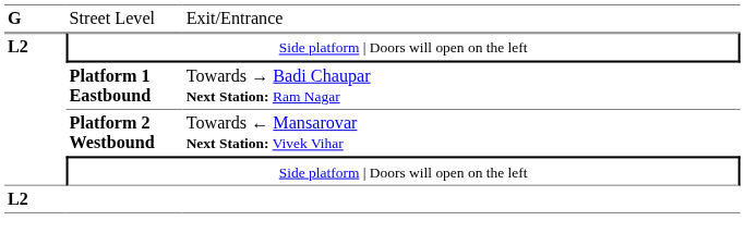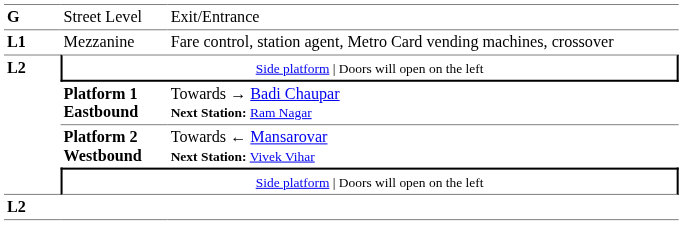 <table table border=0 cellspacing=0 cellpadding=3>
 <tr>
 <td style="border-bottom:solid 1px grey;border-top:solid 1px grey;" width=50 valign=top><strong>G</strong></td>
 <td style="border-top:solid 1px grey;border-bottom:solid 1px grey;" width=100 valign=top>Street Level</td>
 <td style="border-top:solid 1px grey;border-bottom:solid 1px grey;" width=500 valign=top>Exit/Entrance</td>
+</tr>
+<tr>
+<td valign=top><strong>L1</strong></td>
+<td valign=top>Mezzanine</td>
+<td valign=top>Fare control, station agent, Metro Card vending machines, crossover<br></td>
 </tr>
 <tr>
 <td style="border-top:solid 1px grey;border-bottom:solid 1px grey;" width=50 rowspan=4 valign=top><strong>L2</strong></td>
 <td style="border-top:solid 1px grey;border-right:solid 2px black;border-left:solid 2px black;border-bottom:solid 2px black;text-align:center;" colspan=2><small><a href='#'>Side platform</a> | Doors will open on the left </small></td>
 </tr>
 <tr>
 <td style="border-bottom:solid 1px grey;" width=100><span><strong>Platform 1</strong><br><strong>Eastbound</strong></span></td>
 <td style="border-bottom:solid 1px grey;" width=500>Towards → <a href='#'>Badi Chaupar</a><br><small><strong>Next Station:</strong> <a href='#'>Ram Nagar</a></small></td>
 </tr>
 <tr>
 <td><span><strong>Platform 2</strong><br><strong>Westbound</strong></span></td>
 <td><span></span>Towards ← <a href='#'>Mansarovar</a><br><small><strong>Next Station:</strong> <a href='#'>Vivek Vihar</a></small></td>
 </tr>
 <tr>
 <td style="border-top:solid 2px black;border-right:solid 2px black;border-left:solid 2px black;border-bottom:solid 1px grey;" colspan=2  align=center><small><a href='#'>Side platform</a> | Doors will open on the left </small></td>
 </tr>
 <tr>
 <td style="border-bottom:solid 1px grey;" width=50 rowspan=2 valign=top><strong>L2</strong></td>
 <td style="border-bottom:solid 1px grey;" width=100></td>
 <td style="border-bottom:solid 1px grey;" width=500></td>
 </tr>
 <tr>
 </tr>
 </table>
